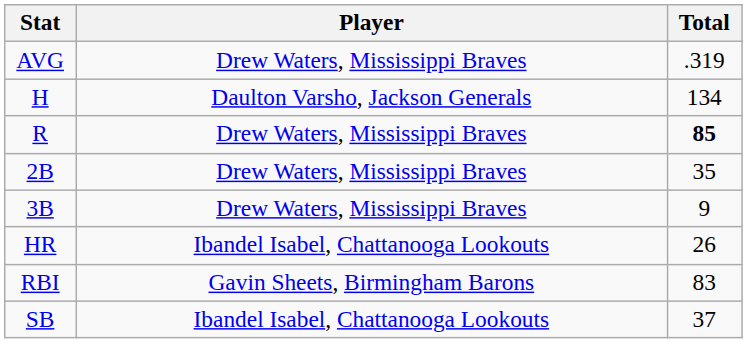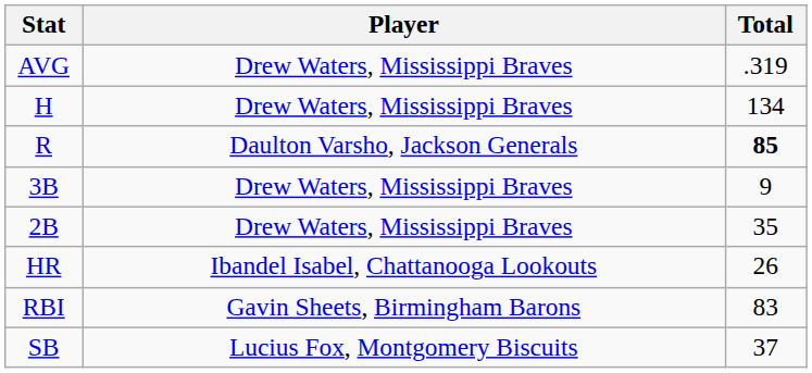 <table class="wikitable" width="40%" style="text-align:center;">
 <tr>
 <th width="5%">Stat</th>
 <th width="60%">Player</th>
 <th width="5%">Total</th>
 </tr>
 <tr>
 <td><a href='#'>AVG</a></td>
 <td><a href='#'>Drew Waters</a>, <a href='#'>Mississippi Braves</a></td>
 <td>.319</td>
 </tr>
 <tr>
 <td><a href='#'>H</a></td>
-<td><a href='#'>Daulton Varsho</a>, <a href='#'>Jackson Generals</a></td>
+<td><a href='#'>Drew Waters</a>, <a href='#'>Mississippi Braves</a></td>
 <td>134</td>
 </tr>
 <tr>
 <td><a href='#'>R</a></td>
+<td><a href='#'>Daulton Varsho</a>, <a href='#'>Jackson Generals</a></td>
+<td><strong>85</strong></td>
+</tr>
+<tr>
+<td><a href='#'>3B</a></td>
 <td><a href='#'>Drew Waters</a>, <a href='#'>Mississippi Braves</a></td>
-<td><strong>85</strong></td>
+<td>9</td>
 </tr>
 <tr>
 <td><a href='#'>2B</a></td>
 <td><a href='#'>Drew Waters</a>, <a href='#'>Mississippi Braves</a></td>
 <td>35</td>
-</tr>
-<tr>
-<td><a href='#'>3B</a></td>
-<td><a href='#'>Drew Waters</a>, <a href='#'>Mississippi Braves</a></td>
-<td>9</td>
 </tr>
 <tr>
 <td><a href='#'>HR</a></td>
 <td><a href='#'>Ibandel Isabel</a>, <a href='#'>Chattanooga Lookouts</a></td>
 <td>26</td>
 </tr>
 <tr>
 <td><a href='#'>RBI</a></td>
 <td><a href='#'>Gavin Sheets</a>, <a href='#'>Birmingham Barons</a></td>
 <td>83</td>
 </tr>
 <tr>
 <td><a href='#'>SB</a></td>
-<td><a href='#'>Ibandel Isabel</a>, <a href='#'>Chattanooga Lookouts</a></td>
+<td><a href='#'>Lucius Fox</a>, <a href='#'>Montgomery Biscuits</a></td>
 <td>37</td>
 </tr>
 </table>
